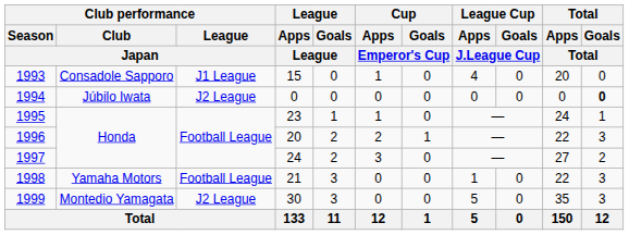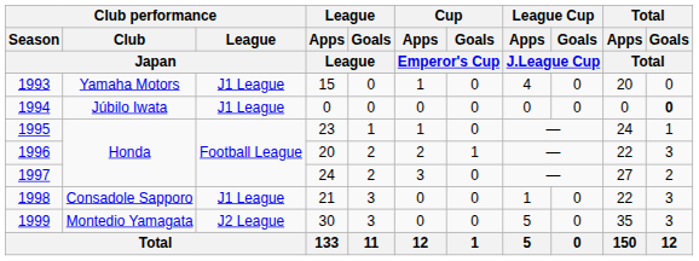 <table class="wikitable" style="text-align:center;">
 <tr>
 <th colspan=3>Club performance</th>
 <th colspan=2>League</th>
 <th colspan=2>Cup</th>
 <th colspan=2>League Cup</th>
 <th colspan=2>Total</th>
 </tr>
 <tr>
 <th>Season</th>
 <th>Club</th>
 <th>League</th>
 <th>Apps</th>
 <th>Goals</th>
 <th>Apps</th>
 <th>Goals</th>
 <th>Apps</th>
 <th>Goals</th>
 <th>Apps</th>
 <th>Goals</th>
 </tr>
 <tr>
 <th colspan=3>Japan</th>
 <th colspan=2>League</th>
 <th colspan=2><a href='#'>Emperor's Cup</a></th>
 <th colspan=2><a href='#'>J.League Cup</a></th>
 <th colspan=2>Total</th>
 </tr>
 <tr>
 <td><a href='#'>1993</a></td>
-<td><a href='#'>Consadole Sapporo</a></td>
+<td><a href='#'>Yamaha Motors</a></td>
 <td><a href='#'>J1 League</a></td>
 <td>15</td>
 <td>0</td>
 <td>1</td>
 <td>0</td>
 <td>4</td>
 <td>0</td>
 <td>20</td>
 <td>0</td>
 </tr>
 <tr>
 <td><a href='#'>1994</a></td>
 <td><a href='#'>Júbilo Iwata</a></td>
-<td><a href='#'>J2 League</a></td>
+<td><a href='#'>J1 League</a></td>
 <td>0</td>
 <td>0</td>
 <td>0</td>
 <td>0</td>
 <td>0</td>
 <td>0</td>
 <td>0</td>
 <td><strong>0</strong></td>
 </tr>
 <tr>
 <td><a href='#'>1995</a></td>
 <td rowspan="3"><a href='#'>Honda</a></td>
 <td rowspan="3"><a href='#'>Football League</a></td>
 <td>23</td>
 <td>1</td>
 <td>1</td>
 <td>0</td>
 <td colspan="2">—</td>
 <td>24</td>
 <td>1</td>
 </tr>
 <tr>
 <td><a href='#'>1996</a></td>
 <td>20</td>
 <td>2</td>
 <td>2</td>
 <td>1</td>
 <td colspan="2">—</td>
 <td>22</td>
 <td>3</td>
 </tr>
 <tr>
 <td><a href='#'>1997</a></td>
 <td>24</td>
 <td>2</td>
 <td>3</td>
 <td>0</td>
 <td colspan="2">—</td>
 <td>27</td>
 <td>2</td>
 </tr>
 <tr>
 <td><a href='#'>1998</a></td>
-<td><a href='#'>Yamaha Motors</a></td>
-<td><a href='#'>Football League</a></td>
+<td><a href='#'>Consadole Sapporo</a></td>
+<td><a href='#'>J1 League</a></td>
 <td>21</td>
 <td>3</td>
 <td>0</td>
 <td>0</td>
 <td>1</td>
 <td>0</td>
 <td>22</td>
 <td>3</td>
 </tr>
 <tr>
 <td><a href='#'>1999</a></td>
 <td><a href='#'>Montedio Yamagata</a></td>
 <td><a href='#'>J2 League</a></td>
 <td>30</td>
 <td>3</td>
 <td>0</td>
 <td>0</td>
 <td>5</td>
 <td>0</td>
 <td>35</td>
 <td>3</td>
 </tr>
 <tr>
 <th colspan=3>Total</th>
 <th>133</th>
 <th>11</th>
 <th>12</th>
 <th>1</th>
 <th>5</th>
 <th>0</th>
 <th>150</th>
 <th>12</th>
 </tr>
 </table>
